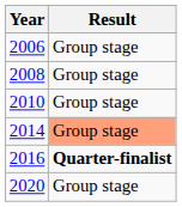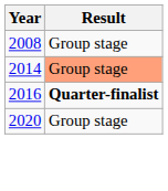 <table class="wikitable">
 <tr>
 <th>Year</th>
 <th>Result</th>
 </tr>
 <tr>
-<td> <a href='#'>2006</a></td>
-<td>Group stage</td>
-</tr>
-<tr>
 <td> <a href='#'>2008</a></td>
-<td>Group stage</td>
-</tr>
-<tr>
-<td> <a href='#'>2010</a></td>
 <td>Group stage</td>
 </tr>
 <tr>
 <td> <a href='#'>2014</a></td>
 <td style="background: lightsalmon;">Group stage</td>
 </tr>
 <tr>
 <td> <a href='#'>2016</a></td>
 <td><strong>Quarter-finalist</strong></td>
 </tr>
 <tr>
 <td> <a href='#'>2020</a></td>
 <td>Group stage</td>
 </tr>
 </table>
